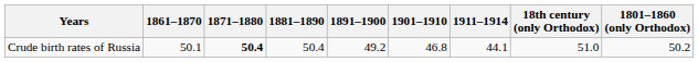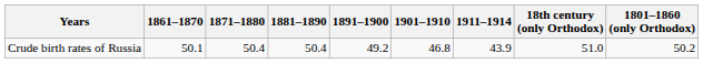 <table class="wikitable " style="text-align:right">
 <tr>
 <th scope="col">Years</th>
 <th scope="col">1861–1870</th>
 <th scope="col">1871–1880</th>
 <th scope="col">1881–1890</th>
 <th scope="col">1891–1900</th>
 <th scope="col">1901–1910</th>
 <th scope="col">1911–1914</th>
 <th scope="col">18th century<br>(only Orthodox)</th>
 <th scope="col">1801–1860<br>(only Orthodox)</th>
 </tr>
 <tr>
 <td>Crude birth rates of Russia</td>
 <td>50.1</td>
-<td><strong>50.4</strong></td>
+<td>50.4</td>
 <td>50.4</td>
 <td>49.2</td>
 <td>46.8</td>
-<td>44.1</td>
+<td>43.9</td>
 <td>51.0</td>
 <td>50.2</td>
 </tr>
 </table>
